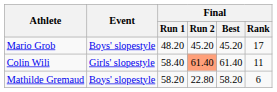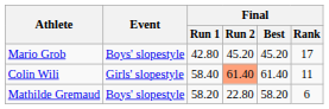 <table class="wikitable" style="font-size:90%">
 <tr>
 <th rowspan=2>Athlete</th>
 <th rowspan=2>Event</th>
 <th colspan=5>Final</th>
 </tr>
 <tr style="font-size:95%">
 <th>Run 1</th>
 <th>Run 2</th>
 <th>Best</th>
 <th>Rank</th>
 </tr>
 <tr align=center>
 <td align=left><a href='#'>Mario Grob</a></td>
 <td align=left><a href='#'>Boys' slopestyle</a></td>
-<td>48.20</td>
+<td>42.80</td>
 <td>45.20</td>
 <td>45.20</td>
 <td>17</td>
 </tr>
 <tr align=center>
 <td align=left><a href='#'>Colin Wili</a></td>
 <td align=left><a href='#'>Girls' slopestyle</a></td>
 <td>58.40</td>
 <td style="background: lightsalmon;">61.40</td>
 <td>61.40</td>
 <td>11</td>
 </tr>
 <tr align=center>
 <td align=left><a href='#'>Mathilde Gremaud</a></td>
 <td align=left><a href='#'>Boys' slopestyle</a></td>
 <td>58.20</td>
 <td>22.80</td>
 <td>58.20</td>
 <td>6</td>
 </tr>
 </table>
